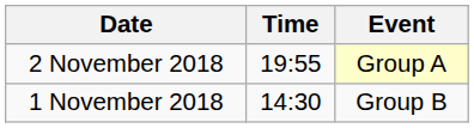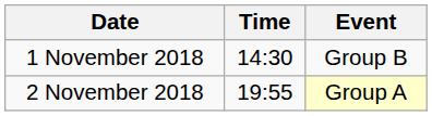 <table class = "wikitable" style="text-align:center;">
 <tr>
 <th width=150>Date</th>
 <th width=50>Time</th>
 <th width=80>Event</th>
 </tr>
 <tr>
+<td>1 November 2018</td>
+<td>14:30</td>
+<td>Group B</td>
+</tr>
+<tr>
 <td>2 November 2018</td>
 <td>19:55</td>
 <td bgcolor=ffffcc>Group A</td>
 </tr>
-<tr>
-<td>1 November 2018</td>
-<td>14:30</td>
-<td>Group B</td>
-</tr>
 </table>
